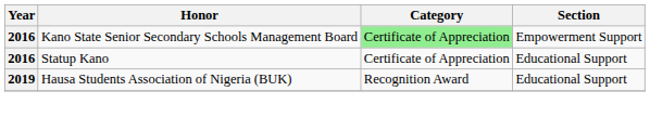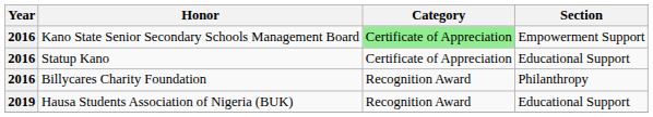 <table class="wikitable sortable">
 <tr>
 <th>Year</th>
 <th>Honor</th>
 <th>Category</th>
 <th>Section</th>
 </tr>
 <tr>
 <th scope="row">2016</th>
 <td>Kano State Senior Secondary Schools Management Board</td>
 <td style="background: lightgreen;">Certificate of Appreciation</td>
 <td>Empowerment Support</td>
 </tr>
 <tr>
 <th scope="row">2016</th>
 <td>Statup Kano</td>
 <td>Certificate of Appreciation</td>
 <td>Educational Support</td>
 </tr>
 <tr>
+<th scope="row">2016</th>
+<td>Billycares Charity Foundation</td>
+<td>Recognition Award</td>
+<td>Philanthropy</td>
+</tr>
+<tr>
 <th scope="row">2019</th>
 <td>Hausa Students Association of Nigeria (BUK)</td>
 <td>Recognition Award</td>
 <td>Educational Support</td>
 </tr>
 <tr>
 </tr>
 </table>
